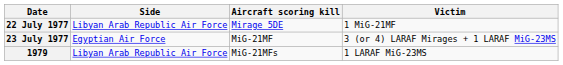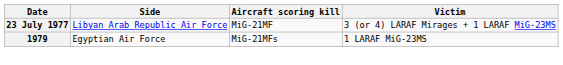 <table class="wikitable">
 <tr>
 <th>Date</th>
 <th>Side</th>
 <th>Aircraft scoring kill</th>
 <th>Victim</th>
 </tr>
 <tr>
-<th>22 July 1977</th>
+<th>23 July 1977</th>
 <td><a href='#'>Libyan Arab Republic Air Force</a></td>
-<td><a href='#'>Mirage 5DE</a></td>
-<td>1 MiG-21MF</td>
-</tr>
-<tr>
-<th>23 July 1977</th>
-<td><a href='#'>Egyptian Air Force</a></td>
 <td>MiG-21MF</td>
 <td>3 (or 4) LARAF Mirages + 1 LARAF <a href='#'>MiG-23MS</a></td>
 </tr>
 <tr>
 <th>1979</th>
-<td><a href='#'>Libyan Arab Republic Air Force</a></td>
+<td>Egyptian Air Force</td>
 <td>MiG-21MFs</td>
 <td>1 LARAF MiG-23MS</td>
 </tr>
 </table>
